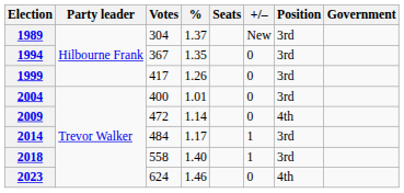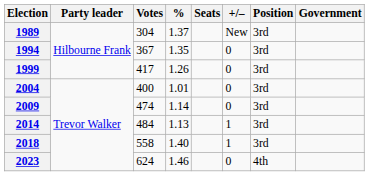 <table class="wikitable" style="text-align: left;">
 <tr>
 <th>Election</th>
 <th>Party leader</th>
 <th>Votes</th>
 <th>%</th>
 <th>Seats</th>
 <th>+/–</th>
 <th>Position</th>
 <th>Government</th>
 </tr>
 <tr>
 <th><a href='#'>1989</a></th>
 <td rowspan="3"><a href='#'>Hilbourne Frank</a></td>
 <td>304</td>
 <td>1.37</td>
 <td></td>
 <td>New</td>
 <td> 3rd</td>
 <td></td>
 </tr>
 <tr>
 <th><a href='#'>1994</a></th>
 <td>367</td>
 <td>1.35</td>
 <td></td>
 <td> 0</td>
 <td> 3rd</td>
 <td></td>
 </tr>
 <tr>
 <th><a href='#'>1999</a></th>
 <td>417</td>
 <td>1.26</td>
 <td></td>
 <td> 0</td>
 <td> 3rd</td>
 <td></td>
 </tr>
 <tr>
 <th><a href='#'>2004</a></th>
 <td rowspan="5"><a href='#'>Trevor Walker</a></td>
 <td>400</td>
 <td>1.01</td>
 <td></td>
 <td> 0</td>
 <td> 3rd</td>
 <td></td>
 </tr>
 <tr>
 <th><a href='#'>2009</a></th>
-<td>472</td>
+<td>474</td>
 <td>1.14</td>
 <td></td>
 <td> 0</td>
-<td> 4th</td>
+<td> 3rd</td>
 <td></td>
 </tr>
 <tr>
 <th><a href='#'>2014</a></th>
 <td>484</td>
-<td>1.17</td>
+<td>1.13</td>
 <td></td>
 <td> 1</td>
 <td> 3rd</td>
 <td></td>
 </tr>
 <tr>
 <th><a href='#'>2018</a></th>
 <td>558</td>
 <td>1.40</td>
 <td></td>
 <td> 1</td>
 <td> 3rd</td>
 <td></td>
 </tr>
 <tr>
 <th><a href='#'>2023</a></th>
 <td>624</td>
 <td>1.46</td>
 <td></td>
 <td> 0</td>
 <td>4th</td>
 <td></td>
 </tr>
 </table>
